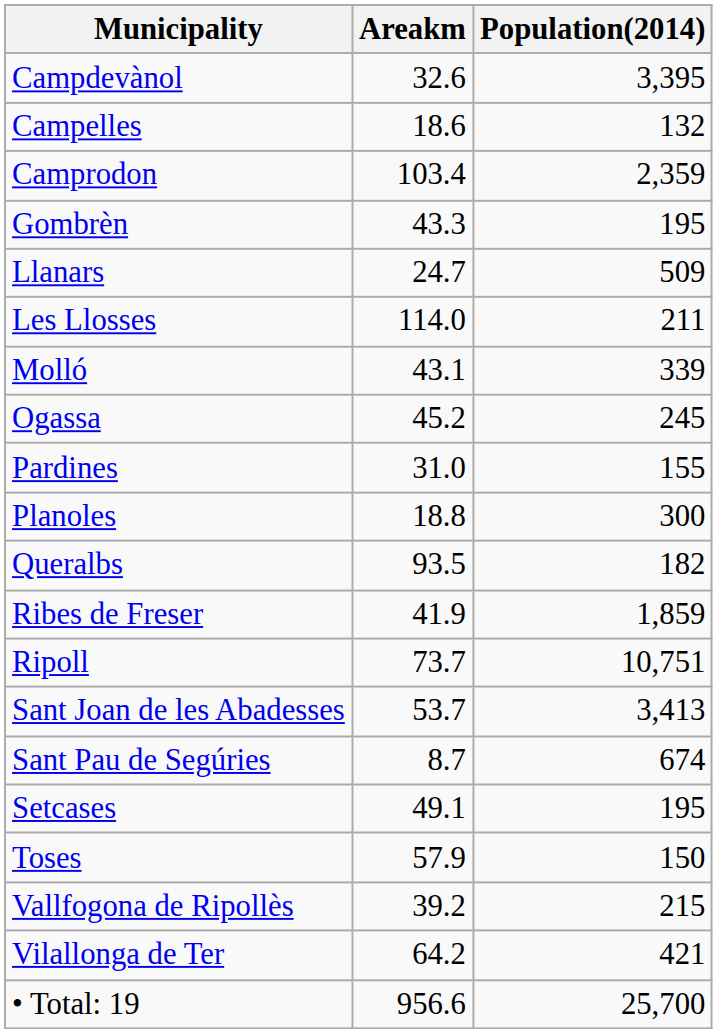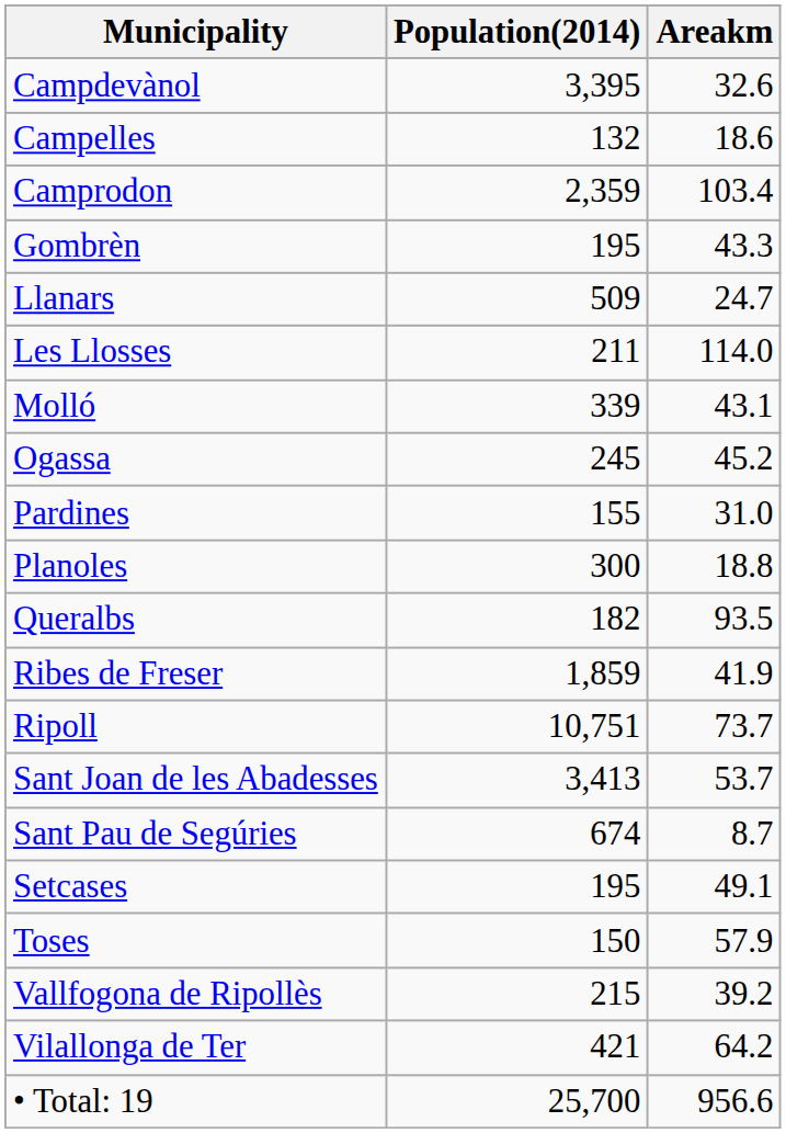 <table class="wikitable sortable">
 <tr>
 <th>Municipality</th>
+<th>Population(2014)</th>
 <th>Areakm</th>
-<th>Population(2014)</th>
 </tr>
 <tr>
 <td><a href='#'>Campdevànol</a></td>
+<td align=right>3,395</td>
 <td align=right>32.6</td>
-<td align=right>3,395</td>
 </tr>
 <tr>
 <td><a href='#'>Campelles</a></td>
+<td align=right>132</td>
 <td align=right>18.6</td>
-<td align=right>132</td>
 </tr>
 <tr>
 <td><a href='#'>Camprodon</a></td>
+<td align=right>2,359</td>
 <td align=right>103.4</td>
-<td align=right>2,359</td>
 </tr>
 <tr>
 <td><a href='#'>Gombrèn</a></td>
+<td align=right>195</td>
 <td align=right>43.3</td>
-<td align=right>195</td>
 </tr>
 <tr>
 <td><a href='#'>Llanars</a></td>
+<td align=right>509</td>
 <td align=right>24.7</td>
-<td align=right>509</td>
 </tr>
 <tr>
 <td><a href='#'>Les Llosses</a></td>
+<td align=right>211</td>
 <td align=right>114.0</td>
-<td align=right>211</td>
 </tr>
 <tr>
 <td><a href='#'>Molló</a></td>
+<td align=right>339</td>
 <td align=right>43.1</td>
-<td align=right>339</td>
 </tr>
 <tr>
 <td><a href='#'>Ogassa</a></td>
+<td align=right>245</td>
 <td align=right>45.2</td>
-<td align=right>245</td>
 </tr>
 <tr>
 <td><a href='#'>Pardines</a></td>
+<td align=right>155</td>
 <td align=right>31.0</td>
-<td align=right>155</td>
 </tr>
 <tr>
 <td><a href='#'>Planoles</a></td>
+<td align=right>300</td>
 <td align=right>18.8</td>
-<td align=right>300</td>
 </tr>
 <tr>
 <td><a href='#'>Queralbs</a></td>
+<td align=right>182</td>
 <td align=right>93.5</td>
-<td align=right>182</td>
 </tr>
 <tr>
 <td><a href='#'>Ribes de Freser</a></td>
+<td align=right>1,859</td>
 <td align=right>41.9</td>
-<td align=right>1,859</td>
 </tr>
 <tr>
 <td><a href='#'>Ripoll</a></td>
+<td align=right>10,751</td>
 <td align=right>73.7</td>
-<td align=right>10,751</td>
 </tr>
 <tr>
 <td><a href='#'>Sant Joan de les Abadesses</a></td>
+<td align=right>3,413</td>
 <td align=right>53.7</td>
-<td align=right>3,413</td>
 </tr>
 <tr>
 <td><a href='#'>Sant Pau de Segúries</a></td>
+<td align=right>674</td>
 <td align=right>8.7</td>
-<td align=right>674</td>
 </tr>
 <tr>
 <td><a href='#'>Setcases</a></td>
+<td align=right>195</td>
 <td align=right>49.1</td>
-<td align=right>195</td>
 </tr>
 <tr>
 <td><a href='#'>Toses</a></td>
+<td align=right>150</td>
 <td align=right>57.9</td>
-<td align=right>150</td>
 </tr>
 <tr>
 <td><a href='#'>Vallfogona de Ripollès</a></td>
+<td align=right>215</td>
 <td align=right>39.2</td>
-<td align=right>215</td>
 </tr>
 <tr>
 <td><a href='#'>Vilallonga de Ter</a></td>
+<td align=right>421</td>
 <td align=right>64.2</td>
-<td align=right>421</td>
 </tr>
 <tr>
 <td>• Total: 19</td>
+<td align=right>25,700</td>
 <td align=right>956.6</td>
-<td align=right>25,700</td>
 </tr>
 </table>
